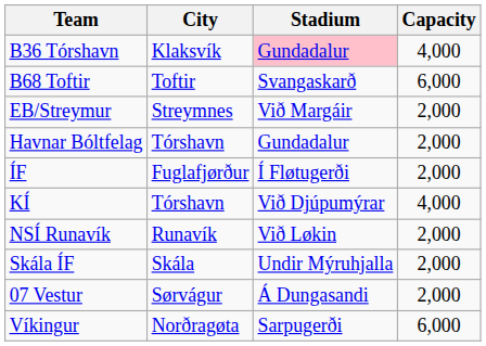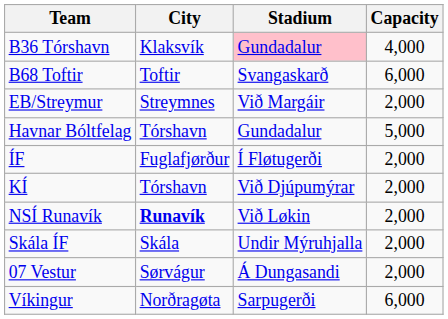 <table class="wikitable sortable">
 <tr>
 <th>Team</th>
 <th>City</th>
 <th>Stadium</th>
 <th>Capacity</th>
 </tr>
 <tr>
 <td><a href='#'>B36 Tórshavn</a></td>
 <td><a href='#'>Klaksvík</a></td>
 <td style="background: pink;"><a href='#'>Gundadalur</a></td>
 <td align="center">4,000</td>
 </tr>
 <tr>
 <td><a href='#'>B68 Toftir</a></td>
 <td><a href='#'>Toftir</a></td>
 <td><a href='#'>Svangaskarð</a></td>
 <td align="center">6,000</td>
 </tr>
 <tr>
 <td><a href='#'>EB/Streymur</a></td>
 <td><a href='#'>Streymnes</a></td>
 <td><a href='#'>Við Margáir</a></td>
 <td align="center">2,000</td>
 </tr>
 <tr>
 <td><a href='#'>Havnar Bóltfelag</a></td>
 <td><a href='#'>Tórshavn</a></td>
 <td><a href='#'>Gundadalur</a></td>
-<td align="center">2,000</td>
+<td align="center">5,000</td>
 </tr>
 <tr>
 <td><a href='#'>ÍF</a></td>
 <td><a href='#'>Fuglafjørður</a></td>
 <td><a href='#'>Í Fløtugerði</a></td>
 <td align="center">2,000</td>
 </tr>
 <tr>
 <td><a href='#'>KÍ</a></td>
 <td><a href='#'>Tórshavn</a></td>
 <td><a href='#'>Við Djúpumýrar</a></td>
-<td align="center">4,000</td>
+<td align="center">2,000</td>
 </tr>
 <tr>
 <td><a href='#'>NSÍ Runavík</a></td>
-<td><a href='#'>Runavík</a></td>
+<td><strong><a href='#'>Runavík</a></strong></td>
 <td><a href='#'>Við Løkin</a></td>
 <td align="center">2,000</td>
 </tr>
 <tr>
 <td><a href='#'>Skála ÍF</a></td>
 <td><a href='#'>Skála</a></td>
 <td><a href='#'>Undir Mýruhjalla</a></td>
 <td align="center">2,000</td>
 </tr>
 <tr>
 <td><a href='#'>07 Vestur</a></td>
 <td><a href='#'>Sørvágur</a></td>
 <td><a href='#'>Á Dungasandi</a></td>
 <td align="center">2,000</td>
 </tr>
 <tr>
 <td><a href='#'>Víkingur</a></td>
 <td><a href='#'>Norðragøta</a></td>
 <td><a href='#'>Sarpugerði</a></td>
 <td align="center">6,000</td>
 </tr>
 </table>
